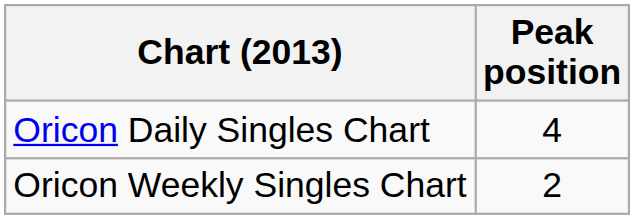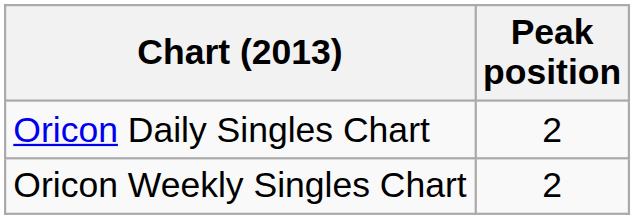 <table class="wikitable sortable" border="1">
 <tr>
 <th>Chart (2013)</th>
 <th>Peak<br>position</th>
 </tr>
 <tr>
 <td><a href='#'>Oricon</a> Daily Singles Chart</td>
-<td style="text-align:center;">4</td>
+<td style="text-align:center;">2</td>
 </tr>
 <tr>
 <td>Oricon Weekly Singles Chart</td>
 <td style="text-align:center;">2</td>
 </tr>
 </table>
